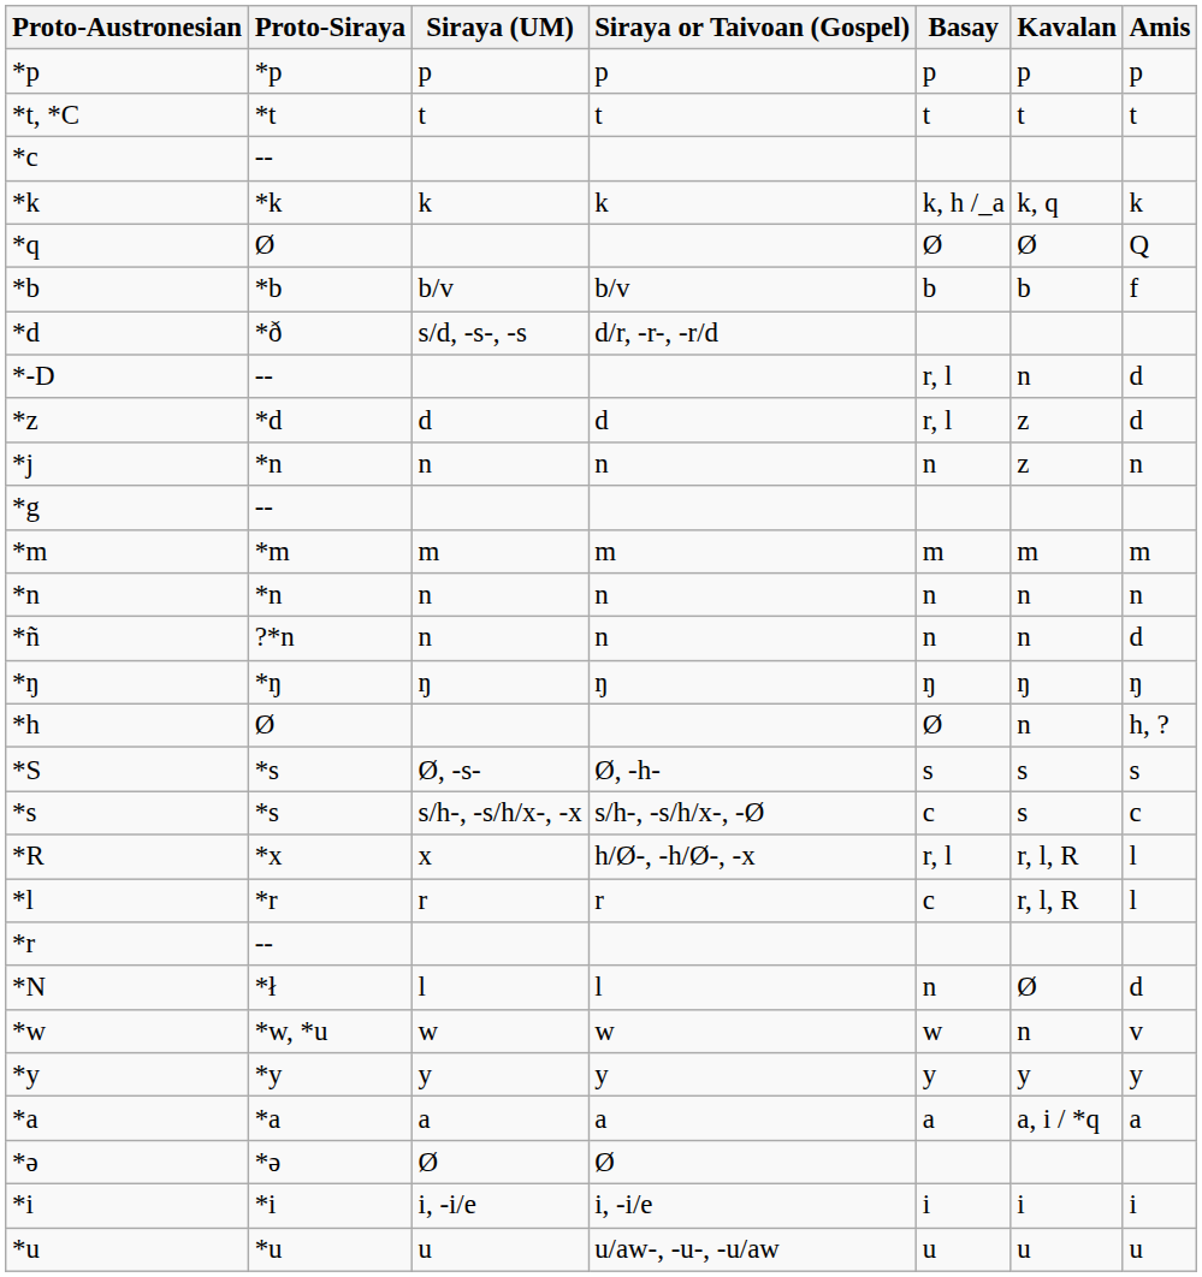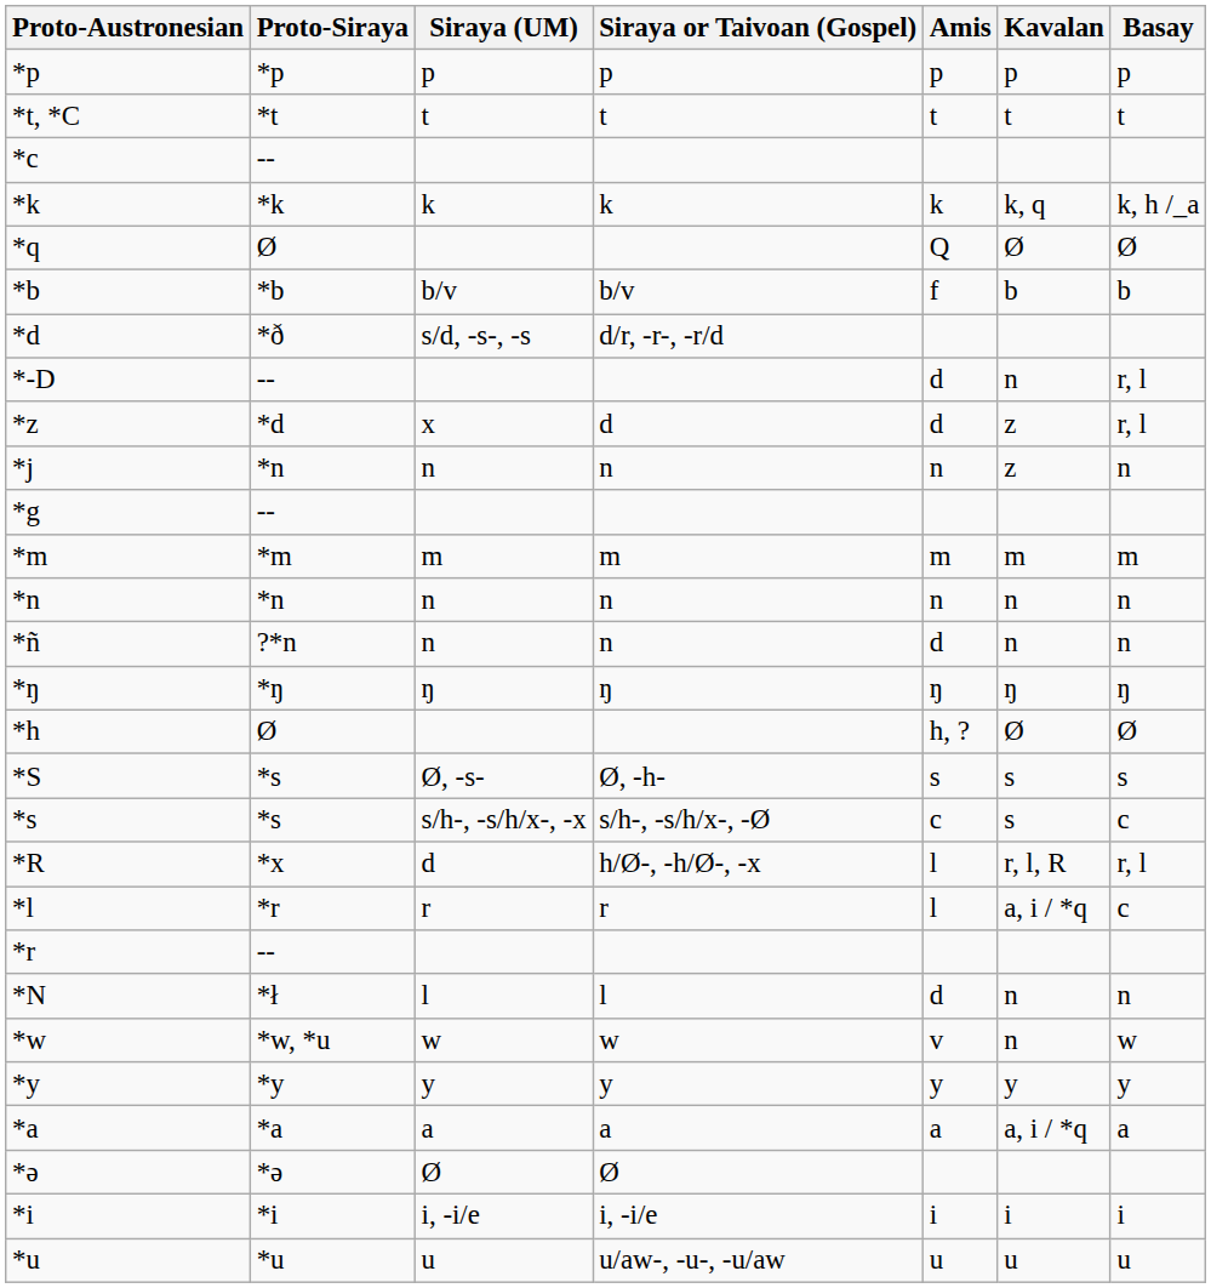 <table class="wikitable">
 <tr>
 <th>Proto-Austronesian</th>
 <th>Proto-Siraya</th>
 <th>Siraya (UM)</th>
 <th>Siraya or Taivoan (Gospel)</th>
+<th>Amis</th>
+<th>Kavalan</th>
 <th>Basay</th>
-<th>Kavalan</th>
-<th>Amis</th>
 </tr>
 <tr>
 <td>*p</td>
 <td>*p</td>
 <td>p</td>
 <td>p</td>
 <td>p</td>
 <td>p</td>
 <td>p</td>
 </tr>
 <tr>
 <td>*t, *C</td>
 <td>*t</td>
 <td>t</td>
 <td>t</td>
 <td>t</td>
 <td>t</td>
 <td>t</td>
 </tr>
 <tr>
 <td>*c</td>
 <td>--</td>
 <td></td>
 <td></td>
 <td></td>
 <td></td>
 <td></td>
 </tr>
 <tr>
 <td>*k</td>
 <td>*k</td>
 <td>k</td>
 <td>k</td>
+<td>k</td>
+<td>k, q</td>
 <td>k, h /_a</td>
-<td>k, q</td>
-<td>k</td>
 </tr>
 <tr>
 <td>*q</td>
 <td>Ø</td>
 <td></td>
 <td></td>
+<td>Q</td>
 <td>Ø</td>
 <td>Ø</td>
-<td>Q</td>
 </tr>
 <tr>
 <td>*b</td>
 <td>*b</td>
 <td>b/v</td>
 <td>b/v</td>
+<td>f</td>
 <td>b</td>
 <td>b</td>
-<td>f</td>
 </tr>
 <tr>
 <td>*d</td>
 <td>*ð</td>
 <td>s/d, -s-, -s</td>
 <td>d/r, -r-, -r/d</td>
 <td></td>
 <td></td>
 <td></td>
 </tr>
 <tr>
 <td>*-D</td>
 <td>--</td>
 <td></td>
 <td></td>
+<td>d</td>
+<td>n</td>
 <td>r, l</td>
-<td>n</td>
-<td>d</td>
 </tr>
 <tr>
 <td>*z</td>
 <td>*d</td>
+<td>x</td>
 <td>d</td>
 <td>d</td>
+<td>z</td>
 <td>r, l</td>
-<td>z</td>
-<td>d</td>
 </tr>
 <tr>
 <td>*j</td>
 <td>*n</td>
 <td>n</td>
 <td>n</td>
 <td>n</td>
 <td>z</td>
 <td>n</td>
 </tr>
 <tr>
 <td>*g</td>
 <td>--</td>
 <td></td>
 <td></td>
 <td></td>
 <td></td>
 <td></td>
 </tr>
 <tr>
 <td>*m</td>
 <td>*m</td>
 <td>m</td>
 <td>m</td>
 <td>m</td>
 <td>m</td>
 <td>m</td>
 </tr>
 <tr>
 <td>*n</td>
 <td>*n</td>
 <td>n</td>
 <td>n</td>
 <td>n</td>
 <td>n</td>
 <td>n</td>
 </tr>
 <tr>
 <td>*ñ</td>
 <td>?*n</td>
 <td>n</td>
 <td>n</td>
+<td>d</td>
 <td>n</td>
 <td>n</td>
-<td>d</td>
 </tr>
 <tr>
 <td>*ŋ</td>
 <td>*ŋ</td>
 <td>ŋ</td>
 <td>ŋ</td>
 <td>ŋ</td>
 <td>ŋ</td>
 <td>ŋ</td>
 </tr>
 <tr>
 <td>*h</td>
 <td>Ø</td>
 <td></td>
 <td></td>
+<td>h, ?</td>
 <td>Ø</td>
-<td>n</td>
-<td>h, ?</td>
+<td>Ø</td>
 </tr>
 <tr>
 <td>*S</td>
 <td>*s</td>
 <td>Ø, -s-</td>
 <td>Ø, -h-</td>
 <td>s</td>
 <td>s</td>
 <td>s</td>
 </tr>
 <tr>
 <td>*s</td>
 <td>*s</td>
 <td>s/h-, -s/h/x-, -x</td>
 <td>s/h-, -s/h/x-, -Ø</td>
 <td>c</td>
 <td>s</td>
 <td>c</td>
 </tr>
 <tr>
 <td>*R</td>
 <td>*x</td>
-<td>x</td>
+<td>d</td>
 <td>h/Ø-, -h/Ø-, -x</td>
+<td>l</td>
+<td>r, l, R</td>
 <td>r, l</td>
-<td>r, l, R</td>
-<td>l</td>
 </tr>
 <tr>
 <td>*l</td>
 <td>*r</td>
 <td>r</td>
 <td>r</td>
+<td>l</td>
+<td>a, i / *q</td>
 <td>c</td>
-<td>r, l, R</td>
-<td>l</td>
 </tr>
 <tr>
 <td>*r</td>
 <td>--</td>
 <td></td>
 <td></td>
 <td></td>
 <td></td>
 <td></td>
 </tr>
 <tr>
 <td>*N</td>
 <td>*ł</td>
 <td>l</td>
 <td>l</td>
+<td>d</td>
 <td>n</td>
-<td>Ø</td>
-<td>d</td>
+<td>n</td>
 </tr>
 <tr>
 <td>*w</td>
 <td>*w, *u</td>
 <td>w</td>
 <td>w</td>
+<td>v</td>
+<td>n</td>
 <td>w</td>
-<td>n</td>
-<td>v</td>
 </tr>
 <tr>
 <td>*y</td>
 <td>*y</td>
 <td>y</td>
 <td>y</td>
 <td>y</td>
 <td>y</td>
 <td>y</td>
 </tr>
 <tr>
 <td>*a</td>
 <td>*a</td>
 <td>a</td>
 <td>a</td>
 <td>a</td>
 <td>a, i / *q</td>
 <td>a</td>
 </tr>
 <tr>
 <td>*ə</td>
 <td>*ə</td>
 <td>Ø</td>
 <td>Ø</td>
 <td></td>
 <td></td>
 <td></td>
 </tr>
 <tr>
 <td>*i</td>
 <td>*i</td>
 <td>i, -i/e</td>
 <td>i, -i/e</td>
 <td>i</td>
 <td>i</td>
 <td>i</td>
 </tr>
 <tr>
 <td>*u</td>
 <td>*u</td>
 <td>u</td>
 <td>u/aw-, -u-, -u/aw</td>
 <td>u</td>
 <td>u</td>
 <td>u</td>
 </tr>
 </table>
